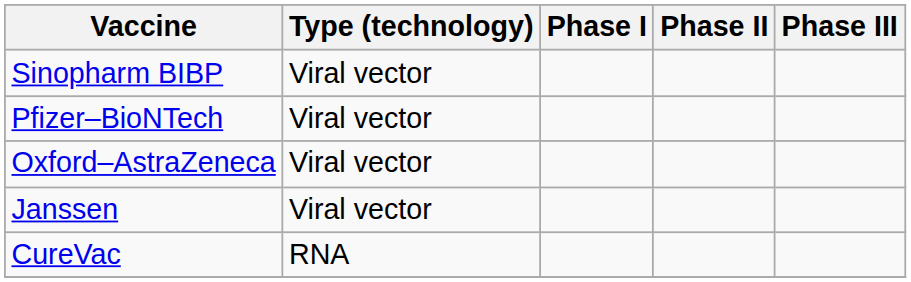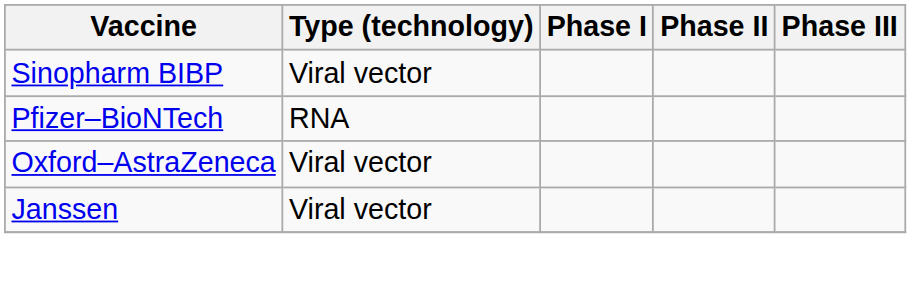 <table class="wikitable">
 <tr>
 <th>Vaccine</th>
 <th>Type (technology)</th>
 <th>Phase I</th>
 <th>Phase II</th>
 <th>Phase III</th>
 </tr>
 <tr>
 <td><a href='#'>Sinopharm BIBP</a></td>
 <td>Viral vector</td>
 <td></td>
 <td></td>
 <td></td>
 </tr>
 <tr>
 <td><a href='#'>Pfizer–BioNTech</a></td>
-<td>Viral vector</td>
+<td>RNA</td>
 <td></td>
 <td></td>
 <td></td>
 </tr>
 <tr>
 <td><a href='#'>Oxford–AstraZeneca</a></td>
 <td>Viral vector</td>
 <td></td>
 <td></td>
 <td></td>
 </tr>
 <tr>
 <td><a href='#'>Janssen</a></td>
 <td>Viral vector</td>
 <td></td>
 <td></td>
 <td></td>
 </tr>
 <tr>
-<td><a href='#'>CureVac</a></td>
-<td>RNA</td>
-<td></td>
-<td></td>
-<td></td>
-</tr>
-<tr>
 </tr>
 </table>
